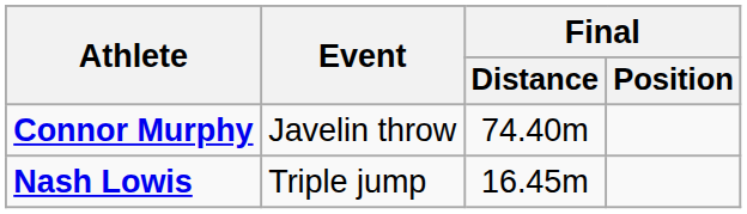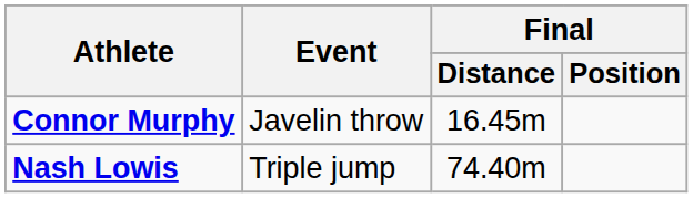 <table class=wikitable style="font-size:90%">
 <tr>
 <th rowspan="2">Athlete</th>
 <th rowspan="2">Event</th>
 <th colspan="2">Final</th>
 </tr>
 <tr style="font-size:95%">
 <th>Distance</th>
 <th>Position</th>
 </tr>
 <tr align=center>
 <td align=left><strong><a href='#'>Connor Murphy</a></strong></td>
 <td style=text-align:left>Javelin throw</td>
-<td>74.40m</td>
+<td>16.45m</td>
 <td></td>
 </tr>
 <tr style=text-align:center>
 <td style=text-align:left><strong><a href='#'>Nash Lowis</a></strong></td>
 <td align=left>Triple jump</td>
-<td>16.45m</td>
+<td>74.40m</td>
 <td></td>
 </tr>
 </table>
